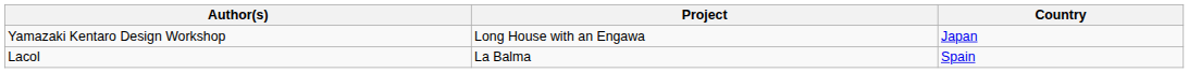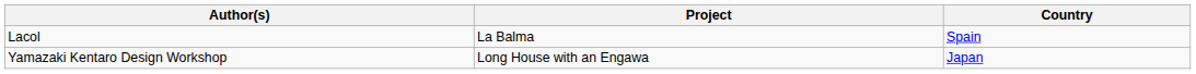 <table class="wikitable">
 <tr>
 <th width="19%">Author(s)</th>
 <th width="19%">Project</th>
 <th width="10%">Country</th>
 </tr>
 <tr>
+<td>Lacol</td>
+<td>La Balma</td>
+<td><a href='#'>Spain</a></td>
+</tr>
+<tr>
 <td>Yamazaki Kentaro Design Workshop</td>
 <td>Long House with an Engawa</td>
 <td><a href='#'>Japan</a></td>
 </tr>
-<tr>
-<td>Lacol</td>
-<td>La Balma</td>
-<td><a href='#'>Spain</a></td>
-</tr>
 </table>
